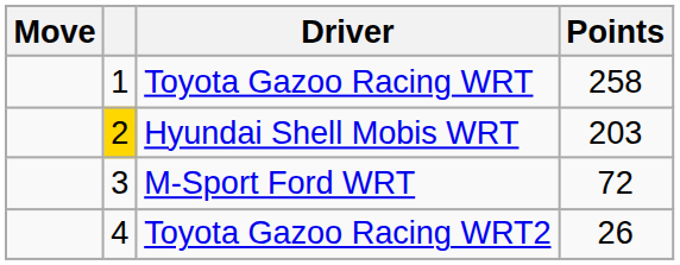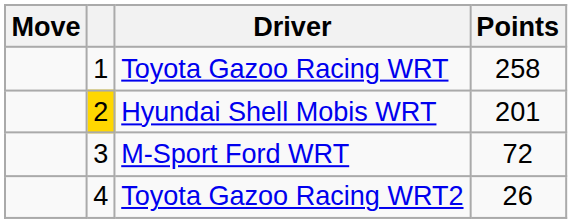 <table class="wikitable" style="font-size:85%;">
 <tr>
 <th>Move</th>
 <th></th>
 <th>Driver</th>
 <th>Points</th>
 </tr>
 <tr>
 <td align="center"></td>
 <td align="center">1</td>
 <td><a href='#'>Toyota Gazoo Racing WRT</a></td>
 <td align="center">258</td>
 </tr>
 <tr>
 <td align="center"></td>
 <td align="center" style="background: gold;">2</td>
 <td><a href='#'>Hyundai Shell Mobis WRT</a></td>
-<td align="center">203</td>
+<td align="center">201</td>
 </tr>
 <tr>
 <td align="center"></td>
 <td align="center">3</td>
 <td><a href='#'>M-Sport Ford WRT</a></td>
 <td align="center">72</td>
 </tr>
 <tr>
 <td align="center"></td>
 <td align="center">4</td>
 <td><a href='#'>Toyota Gazoo Racing WRT2</a></td>
 <td align="center">26</td>
 </tr>
 </table>
